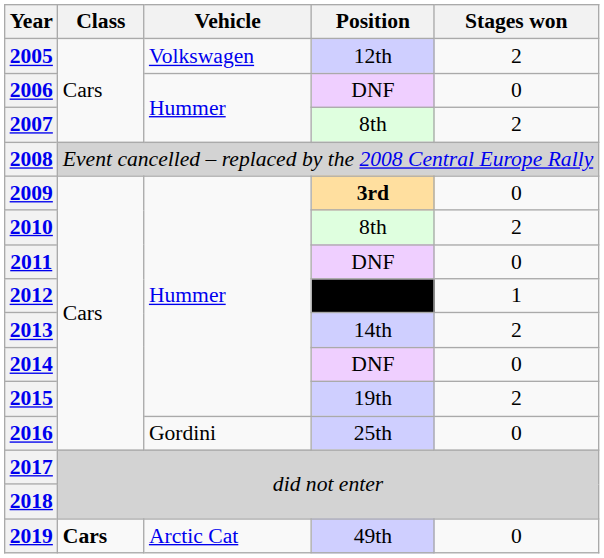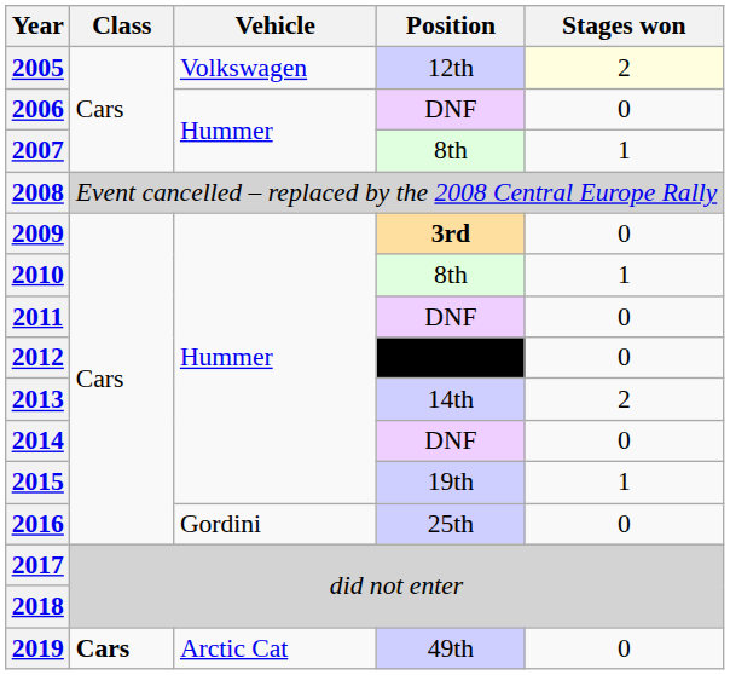 <table class="wikitable">
 <tr>
 <th>Year</th>
 <th>Class</th>
 <th>Vehicle</th>
 <th>Position</th>
 <th>Stages won</th>
 </tr>
 <tr>
 <th><a href='#'>2005</a></th>
 <td rowspan=3>Cars</td>
 <td> <a href='#'>Volkswagen</a></td>
 <td align="center" style="background:#CFCFFF;">12th</td>
-<td align="center">2</td>
+<td align="center" style="background: lightyellow;">2</td>
 </tr>
 <tr>
 <th><a href='#'>2006</a></th>
 <td rowspan=2> <a href='#'>Hummer</a></td>
 <td align="center" style="background:#EFCFFF;">DNF</td>
 <td align="center">0</td>
 </tr>
 <tr>
 <th><a href='#'>2007</a></th>
 <td align="center" style="background:#DFFFDF;">8th</td>
-<td align="center">2</td>
+<td align="center">1</td>
 </tr>
 <tr>
 <th><a href='#'>2008</a></th>
 <td colspan=4 align=center style="background:lightgrey;"><em>Event cancelled – replaced by the <a href='#'>2008 Central Europe Rally</a></em></td>
 </tr>
 <tr>
 <th><a href='#'>2009</a></th>
 <td rowspan=8>Cars</td>
 <td rowspan=7> <a href='#'>Hummer</a></td>
 <td align="center" style="background:#FFDF9F;"><strong>3rd</strong></td>
 <td align="center">0</td>
 </tr>
 <tr>
 <th><a href='#'>2010</a></th>
 <td align="center" style="background:#DFFFDF;">8th</td>
-<td align="center">2</td>
+<td align="center">1</td>
 </tr>
 <tr>
 <th><a href='#'>2011</a></th>
 <td align="center" style="background:#EFCFFF;">DNF</td>
 <td align="center">0</td>
 </tr>
 <tr>
 <th><a href='#'>2012</a></th>
 <td style="text-align:center; background:black;"><span>DSQ</span></td>
-<td align="center">1</td>
+<td align="center">0</td>
 </tr>
 <tr>
 <th><a href='#'>2013</a></th>
 <td align="center" style="background:#CFCFFF;">14th</td>
 <td align="center">2</td>
 </tr>
 <tr>
 <th><a href='#'>2014</a></th>
 <td align="center" style="background:#EFCFFF;">DNF</td>
 <td align="center">0</td>
 </tr>
 <tr>
 <th><a href='#'>2015</a></th>
 <td align="center" style="background:#CFCFFF;">19th</td>
-<td align="center">2</td>
+<td align="center">1</td>
 </tr>
 <tr>
 <th><a href='#'>2016</a></th>
 <td> Gordini</td>
 <td align="center" style="background:#CFCFFF;">25th</td>
 <td align="center">0</td>
 </tr>
 <tr>
 <th><a href='#'>2017</a></th>
 <td rowspan=2 colspan=4 align=center style="background:lightgrey;"><em>did not enter</em></td>
 </tr>
 <tr>
 <th><a href='#'>2018</a></th>
 </tr>
 <tr>
 <th><a href='#'>2019</a></th>
 <td><strong>Cars</strong></td>
 <td> <a href='#'>Arctic Cat</a></td>
 <td align="center" style="background:#CFCFFF;">49th</td>
 <td align="center">0</td>
 </tr>
 </table>
